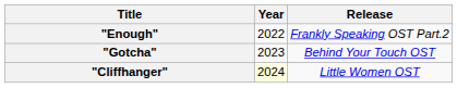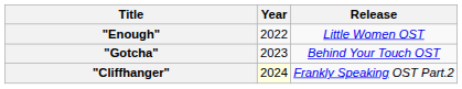 <table class="wikitable plainrowheaders" style="text-align:center;" border="1">
 <tr>
 <th scope="col" style="width:20em;">Title</th>
 <th scope="col">Year</th>
 <th scope="col">Release</th>
 </tr>
 <tr>
 <th scope="row">"Enough"</th>
 <td>2022</td>
-<td><em><a href='#'>Frankly Speaking</a> OST Part.2</em></td>
+<td><em><a href='#'>Little Women OST</a></em></td>
 </tr>
 <tr>
 <th scope="row">"Gotcha"</th>
 <td>2023</td>
 <td><em><a href='#'>Behind Your Touch OST</a></em></td>
 </tr>
 <tr>
 <th scope="row">"Cliffhanger"</th>
 <td style="background: lightyellow;">2024</td>
-<td><em><a href='#'>Little Women OST</a></em></td>
+<td><em><a href='#'>Frankly Speaking</a> OST Part.2</em></td>
 </tr>
 </table>
